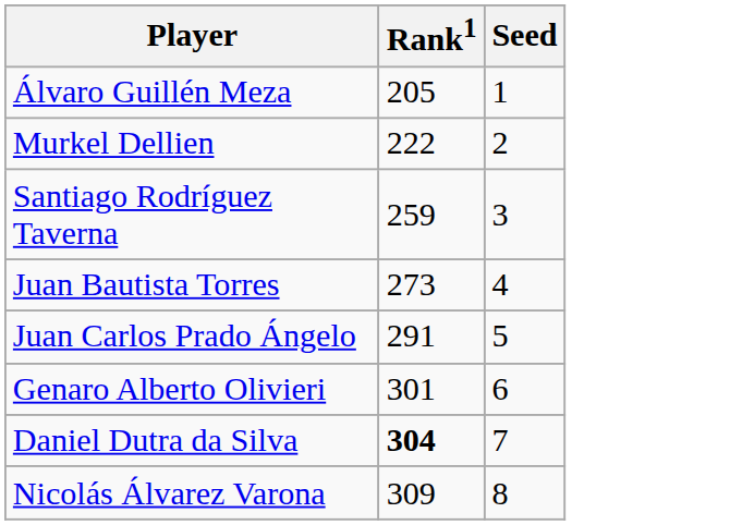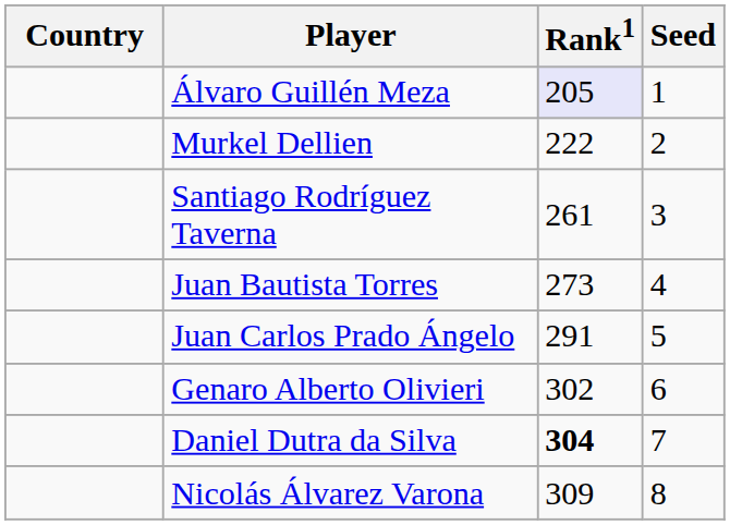 <table class="sortable wikitable">
 <tr>
+<th width="70">Country</th>
 <th width="175">Player</th>
 <th>Rank<sup>1</sup></th>
 <th>Seed</th>
 </tr>
 <tr>
+<td></td>
 <td><a href='#'>Álvaro Guillén Meza</a></td>
-<td>205</td>
+<td style="background: lavender;">205</td>
 <td>1</td>
 </tr>
 <tr>
+<td></td>
 <td><a href='#'>Murkel Dellien</a></td>
 <td>222</td>
 <td>2</td>
 </tr>
 <tr>
+<td></td>
 <td><a href='#'>Santiago Rodríguez Taverna</a></td>
-<td>259</td>
+<td>261</td>
 <td>3</td>
 </tr>
 <tr>
+<td></td>
 <td><a href='#'>Juan Bautista Torres</a></td>
 <td>273</td>
 <td>4</td>
 </tr>
 <tr>
+<td></td>
 <td><a href='#'>Juan Carlos Prado Ángelo</a></td>
 <td>291</td>
 <td>5</td>
 </tr>
 <tr>
+<td></td>
 <td><a href='#'>Genaro Alberto Olivieri</a></td>
-<td>301</td>
+<td>302</td>
 <td>6</td>
 </tr>
 <tr>
+<td></td>
 <td><a href='#'>Daniel Dutra da Silva</a></td>
 <td><strong>304</strong></td>
 <td>7</td>
 </tr>
 <tr>
+<td></td>
 <td><a href='#'>Nicolás Álvarez Varona</a></td>
 <td>309</td>
 <td>8</td>
 </tr>
 </table>
